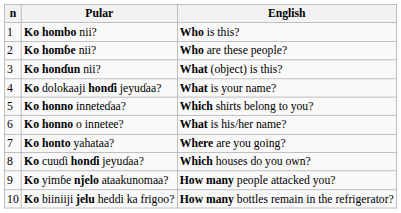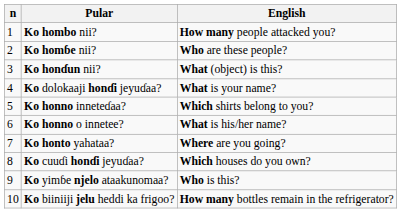 <table class="wikitable">
 <tr>
 <th>n</th>
 <th>Pular</th>
 <th>English</th>
 </tr>
 <tr>
 <td>1</td>
 <td><strong>Ko hombo</strong> nii?</td>
-<td><strong>Who</strong> is this?</td>
+<td><strong>How many</strong> people attacked you?</td>
 </tr>
 <tr>
 <td>2</td>
 <td><strong>Ko homɓe</strong> nii?</td>
 <td><strong>Who</strong> are these people?</td>
 </tr>
 <tr>
 <td>3</td>
 <td><strong>Ko honɗun</strong> nii?</td>
 <td><strong>What</strong> (object) is this?</td>
 </tr>
 <tr>
 <td>4</td>
 <td><strong>Ko</strong> dolokaaji <strong>honɗi</strong> jeyuɗaa?</td>
 <td><strong>What</strong> is your name?</td>
 </tr>
 <tr>
 <td>5</td>
 <td><strong>Ko honno</strong> inneteɗaa?</td>
 <td><strong>Which</strong> shirts belong to you?</td>
 </tr>
 <tr>
 <td>6</td>
 <td><strong>Ko honno</strong> o innetee?</td>
 <td><strong>What</strong> is his/her name?</td>
 </tr>
 <tr>
 <td>7</td>
 <td><strong>Ko honto</strong> yahataa?</td>
 <td><strong>Where</strong> are you going?</td>
 </tr>
 <tr>
 <td>8</td>
 <td><strong>Ko</strong> cuuɗi <strong>honɗi</strong> jeyuɗaa?</td>
 <td><strong>Which</strong> houses do you own?</td>
 </tr>
 <tr>
 <td>9</td>
 <td><strong>Ko</strong> yimɓe <strong>njelo</strong> ataakunomaa?</td>
-<td><strong>How many</strong> people attacked you?</td>
+<td><strong>Who</strong> is this?</td>
 </tr>
 <tr>
 <td>10</td>
 <td><strong>Ko</strong> biiniiji <strong>jelu</strong> heddi ka frigoo?</td>
 <td><strong>How many</strong> bottles remain in the refrigerator?</td>
 </tr>
 </table>
